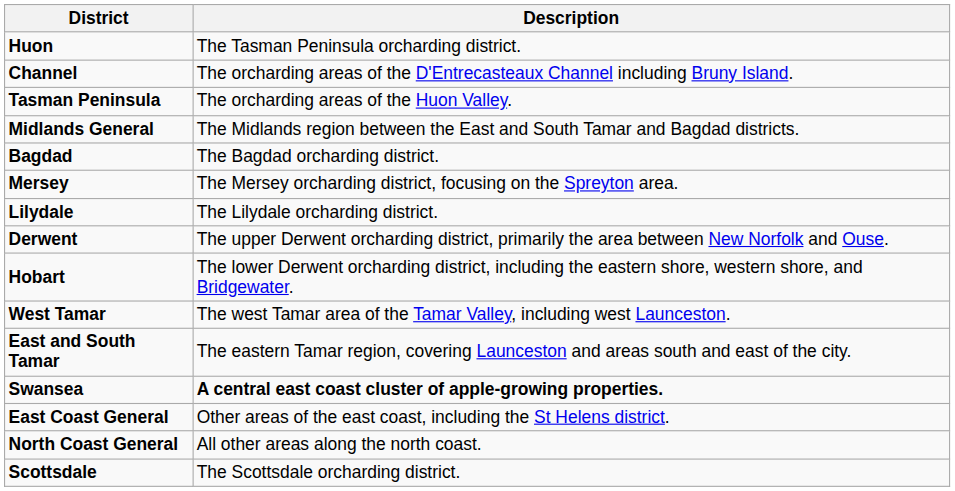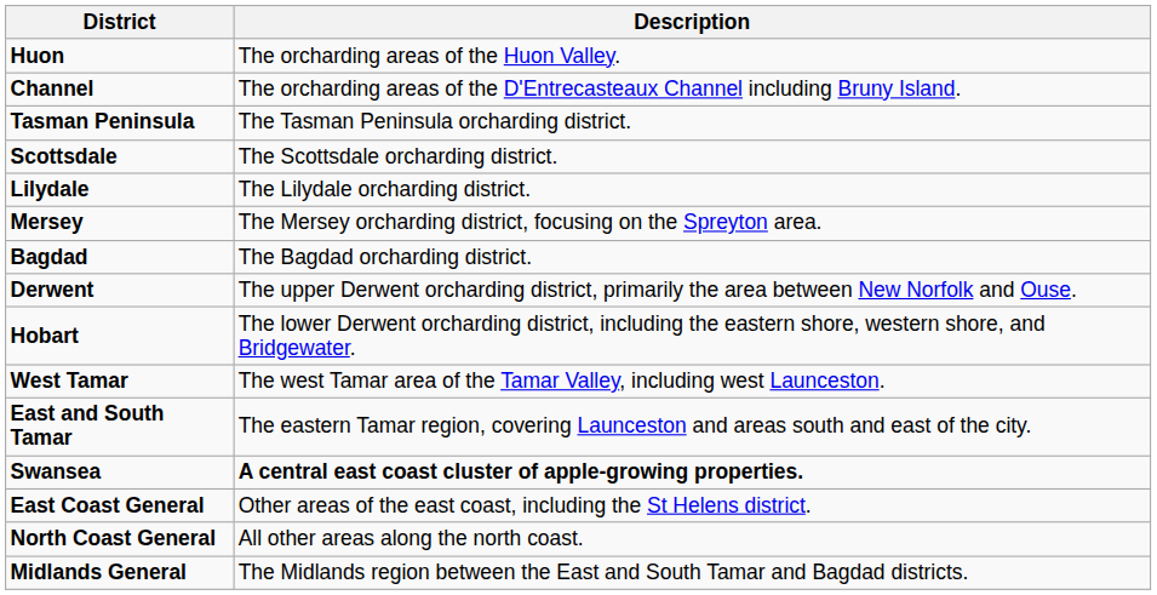 <table class="wikitable">
 <tr>
 <th>District</th>
 <th>Description</th>
 </tr>
 <tr>
 <td><strong>Huon</strong></td>
-<td>The Tasman Peninsula orcharding district.</td>
+<td>The orcharding areas of the <a href='#'>Huon Valley</a>.</td>
 </tr>
 <tr>
 <td><strong>Channel</strong></td>
 <td>The orcharding areas of the <a href='#'>D'Entrecasteaux Channel</a> including <a href='#'>Bruny Island</a>.</td>
 </tr>
 <tr>
 <td><strong>Tasman Peninsula</strong></td>
-<td>The orcharding areas of the <a href='#'>Huon Valley</a>.</td>
+<td>The Tasman Peninsula orcharding district.</td>
 </tr>
 <tr>
-<td><strong>Midlands General</strong></td>
-<td>The Midlands region between the East and South Tamar and Bagdad districts.</td>
+<td><strong>Scottsdale</strong></td>
+<td>The Scottsdale orcharding district.</td>
 </tr>
 <tr>
-<td><strong>Bagdad</strong></td>
-<td>The Bagdad orcharding district.</td>
+<td><strong>Lilydale</strong></td>
+<td>The Lilydale orcharding district.</td>
 </tr>
 <tr>
 <td><strong>Mersey</strong></td>
 <td>The Mersey orcharding district, focusing on the <a href='#'>Spreyton</a> area.</td>
 </tr>
 <tr>
-<td><strong>Lilydale</strong></td>
-<td>The Lilydale orcharding district.</td>
+<td><strong>Bagdad</strong></td>
+<td>The Bagdad orcharding district.</td>
 </tr>
 <tr>
 <td><strong>Derwent</strong></td>
 <td>The upper Derwent orcharding district, primarily the area between <a href='#'>New Norfolk</a> and <a href='#'>Ouse</a>.</td>
 </tr>
 <tr>
 <td><strong>Hobart</strong></td>
 <td>The lower Derwent orcharding district, including the eastern shore, western shore, and <a href='#'>Bridgewater</a>.</td>
 </tr>
 <tr>
 <td><strong>West Tamar</strong></td>
 <td>The west Tamar area of the <a href='#'>Tamar Valley</a>, including west <a href='#'>Launceston</a>.</td>
 </tr>
 <tr>
 <td><strong>East and South Tamar</strong></td>
 <td>The eastern Tamar region, covering <a href='#'>Launceston</a> and areas south and east of the city.</td>
 </tr>
 <tr>
 <td><strong>Swansea</strong></td>
 <td><strong>A central east coast cluster of apple-growing properties.</strong></td>
 </tr>
 <tr>
 <td><strong>East Coast General</strong></td>
 <td>Other areas of the east coast, including the <a href='#'>St Helens district</a>.</td>
 </tr>
 <tr>
 <td><strong>North Coast General</strong></td>
 <td>All other areas along the north coast.</td>
 </tr>
 <tr>
-<td><strong>Scottsdale</strong></td>
-<td>The Scottsdale orcharding district.</td>
+<td><strong>Midlands General</strong></td>
+<td>The Midlands region between the East and South Tamar and Bagdad districts.</td>
 </tr>
 </table>
